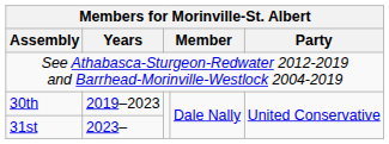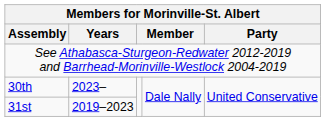 <table class="wikitable" align=right>
 <tr>
 <th colspan=5>Members for Morinville-St. Albert</th>
 </tr>
 <tr>
 <th>Assembly</th>
 <th>Years</th>
 <th colspan="2">Member</th>
 <th>Party</th>
 </tr>
 <tr>
 <td align="center" colspan=5><em>See <a href='#'>Athabasca-Sturgeon-Redwater</a> 2012-2019<br>and <a href='#'>Barrhead-Morinville-Westlock</a> 2004-2019</em></td>
 </tr>
 <tr>
 <td><a href='#'>30th</a></td>
-<td><a href='#'>2019</a>–2023</td>
+<td><a href='#'>2023</a>–</td>
 <td rowspan=2 ></td>
 <td rowspan=2><a href='#'>Dale Nally</a></td>
 <td rowspan=2><a href='#'>United Conservative</a></td>
 </tr>
 <tr>
 <td><a href='#'>31st</a></td>
-<td><a href='#'>2023</a>–</td>
+<td><a href='#'>2019</a>–2023</td>
 </tr>
 </table>
